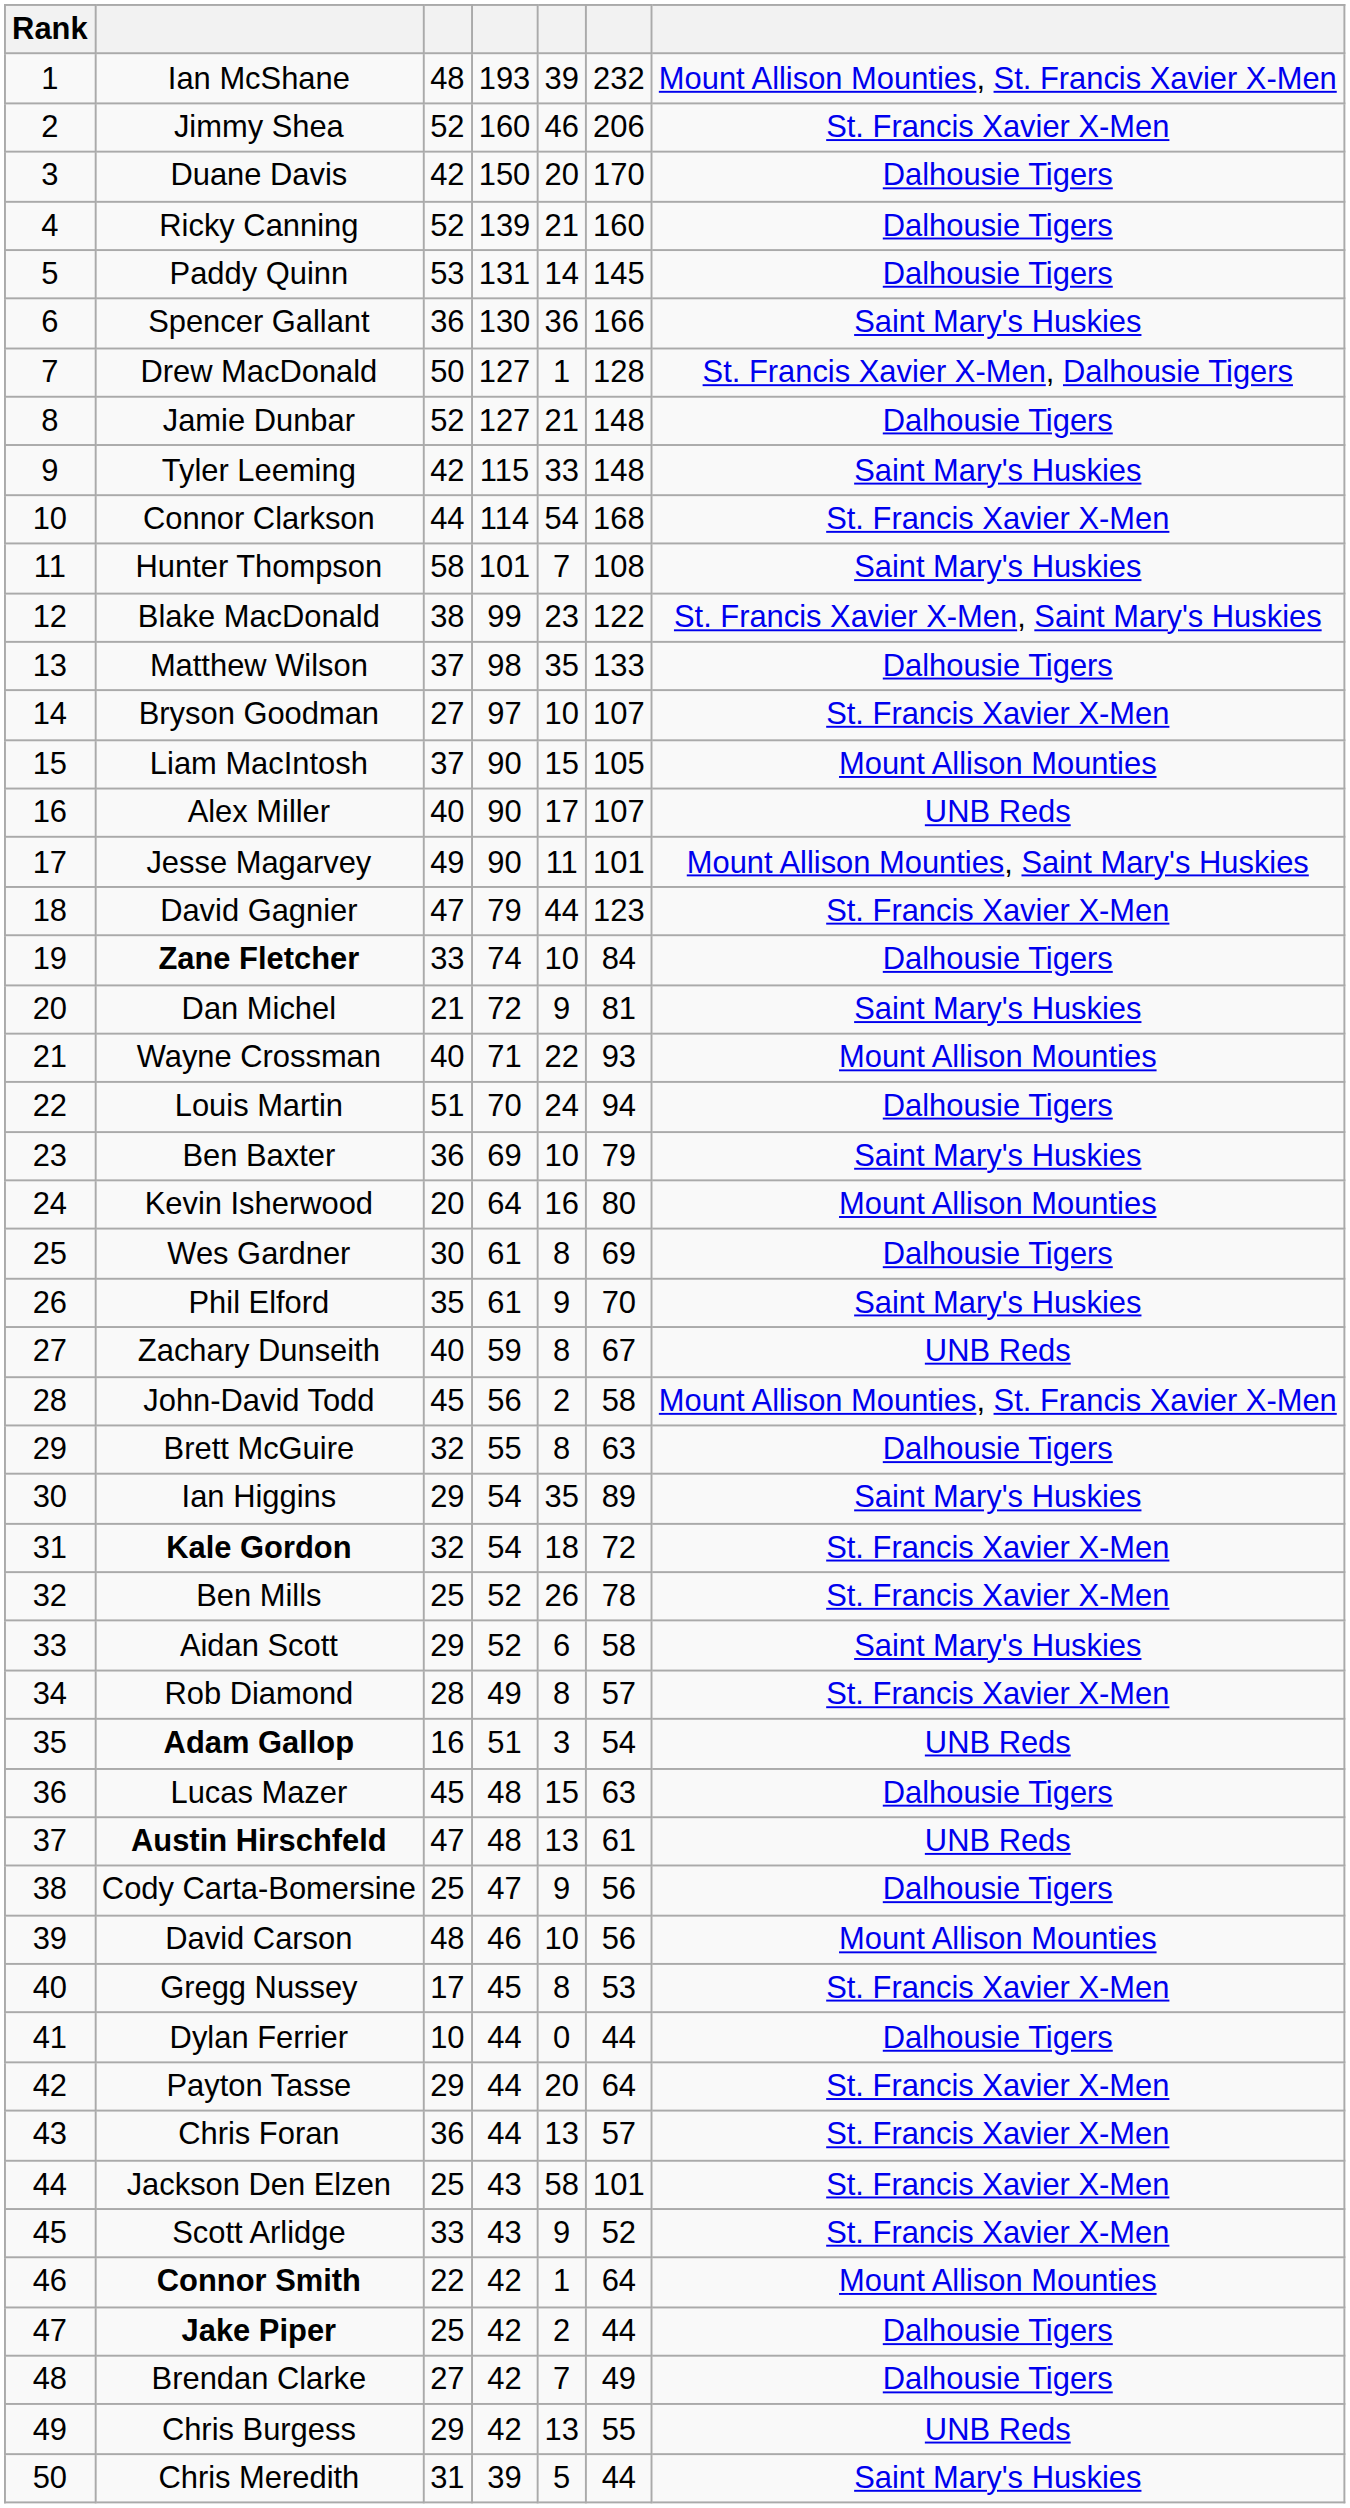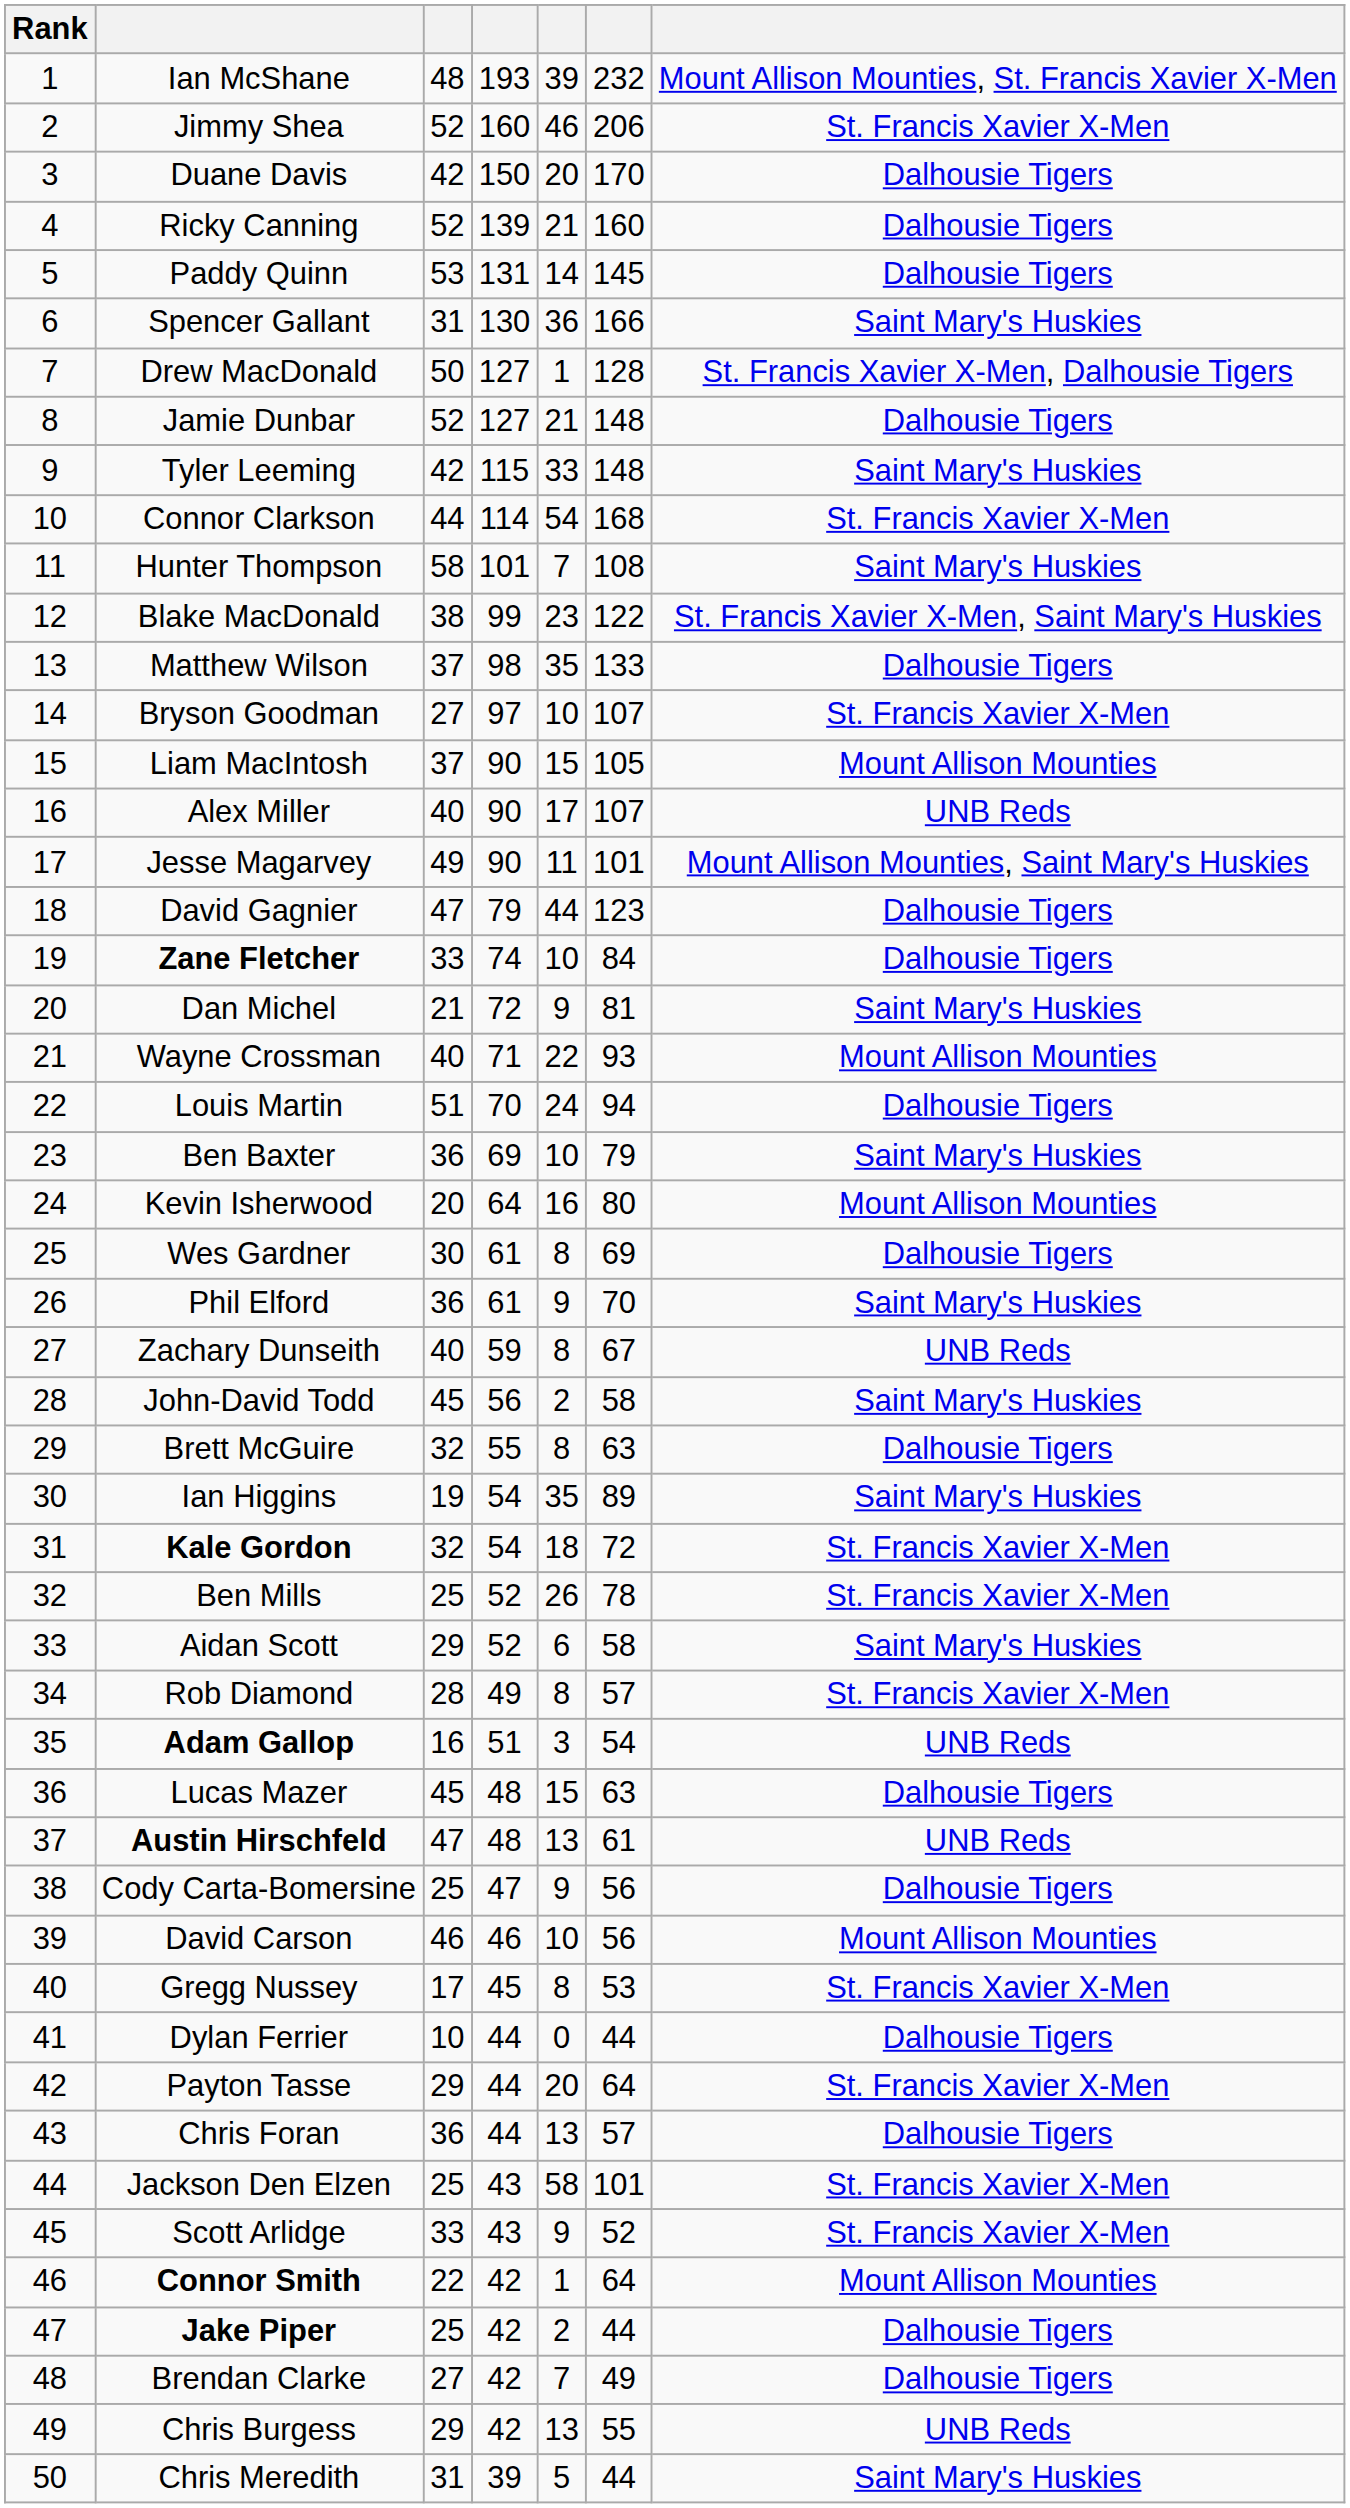 <table class="wikitable sortable" style="text-align:center">
 <tr>
 <th scope="col">Rank</th>
 <th class="unsortable"></th>
 <th scope="col"></th>
 <th scope="col"></th>
 <th scope="col"></th>
 <th scope="col"></th>
 <th class="unsortable"></th>
 </tr>
 <tr>
 <td>1</td>
 <td>Ian McShane</td>
 <td>48</td>
 <td>193</td>
 <td>39</td>
 <td>232</td>
 <td><a href='#'>Mount Allison Mounties</a>, <a href='#'>St. Francis Xavier X-Men</a></td>
 </tr>
 <tr>
 <td>2</td>
 <td>Jimmy Shea</td>
 <td>52</td>
 <td>160</td>
 <td>46</td>
 <td>206</td>
 <td><a href='#'>St. Francis Xavier X-Men</a></td>
 </tr>
 <tr>
 <td>3</td>
 <td>Duane Davis</td>
 <td>42</td>
 <td>150</td>
 <td>20</td>
 <td>170</td>
 <td><a href='#'>Dalhousie Tigers</a></td>
 </tr>
 <tr>
 <td>4</td>
 <td>Ricky Canning</td>
 <td>52</td>
 <td>139</td>
 <td>21</td>
 <td>160</td>
 <td><a href='#'>Dalhousie Tigers</a></td>
 </tr>
 <tr>
 <td>5</td>
 <td>Paddy Quinn</td>
 <td>53</td>
 <td>131</td>
 <td>14</td>
 <td>145</td>
 <td><a href='#'>Dalhousie Tigers</a></td>
 </tr>
 <tr>
 <td>6</td>
 <td>Spencer Gallant</td>
-<td>36</td>
+<td>31</td>
 <td>130</td>
 <td>36</td>
 <td>166</td>
 <td><a href='#'>Saint Mary's Huskies</a></td>
 </tr>
 <tr>
 <td>7</td>
 <td>Drew MacDonald</td>
 <td>50</td>
 <td>127</td>
 <td>1</td>
 <td>128</td>
 <td><a href='#'>St. Francis Xavier X-Men</a>, <a href='#'>Dalhousie Tigers</a></td>
 </tr>
 <tr>
 <td>8</td>
 <td>Jamie Dunbar</td>
 <td>52</td>
 <td>127</td>
 <td>21</td>
 <td>148</td>
 <td><a href='#'>Dalhousie Tigers</a></td>
 </tr>
 <tr>
 <td>9</td>
 <td>Tyler Leeming</td>
 <td>42</td>
 <td>115</td>
 <td>33</td>
 <td>148</td>
 <td><a href='#'>Saint Mary's Huskies</a></td>
 </tr>
 <tr>
 <td>10</td>
 <td>Connor Clarkson</td>
 <td>44</td>
 <td>114</td>
 <td>54</td>
 <td>168</td>
 <td><a href='#'>St. Francis Xavier X-Men</a></td>
 </tr>
 <tr>
 <td>11</td>
 <td>Hunter Thompson</td>
 <td>58</td>
 <td>101</td>
 <td>7</td>
 <td>108</td>
 <td><a href='#'>Saint Mary's Huskies</a></td>
 </tr>
 <tr>
 <td>12</td>
 <td>Blake MacDonald</td>
 <td>38</td>
 <td>99</td>
 <td>23</td>
 <td>122</td>
 <td><a href='#'>St. Francis Xavier X-Men</a>, <a href='#'>Saint Mary's Huskies</a></td>
 </tr>
 <tr>
 <td>13</td>
 <td>Matthew Wilson</td>
 <td>37</td>
 <td>98</td>
 <td>35</td>
 <td>133</td>
 <td><a href='#'>Dalhousie Tigers</a></td>
 </tr>
 <tr>
 <td>14</td>
 <td>Bryson Goodman</td>
 <td>27</td>
 <td>97</td>
 <td>10</td>
 <td>107</td>
 <td><a href='#'>St. Francis Xavier X-Men</a></td>
 </tr>
 <tr>
 <td>15</td>
 <td>Liam MacIntosh</td>
 <td>37</td>
 <td>90</td>
 <td>15</td>
 <td>105</td>
 <td><a href='#'>Mount Allison Mounties</a></td>
 </tr>
 <tr>
 <td>16</td>
 <td>Alex Miller</td>
 <td>40</td>
 <td>90</td>
 <td>17</td>
 <td>107</td>
 <td><a href='#'>UNB Reds</a></td>
 </tr>
 <tr>
 <td>17</td>
 <td>Jesse Magarvey</td>
 <td>49</td>
 <td>90</td>
 <td>11</td>
 <td>101</td>
 <td><a href='#'>Mount Allison Mounties</a>, <a href='#'>Saint Mary's Huskies</a></td>
 </tr>
 <tr>
 <td>18</td>
 <td>David Gagnier</td>
 <td>47</td>
 <td>79</td>
 <td>44</td>
 <td>123</td>
-<td><a href='#'>St. Francis Xavier X-Men</a></td>
+<td><a href='#'>Dalhousie Tigers</a></td>
 </tr>
 <tr>
 <td>19</td>
 <td><strong>Zane Fletcher</strong></td>
 <td>33</td>
 <td>74</td>
 <td>10</td>
 <td>84</td>
 <td><a href='#'>Dalhousie Tigers</a></td>
 </tr>
 <tr>
 <td>20</td>
 <td>Dan Michel</td>
 <td>21</td>
 <td>72</td>
 <td>9</td>
 <td>81</td>
 <td><a href='#'>Saint Mary's Huskies</a></td>
 </tr>
 <tr>
 <td>21</td>
 <td>Wayne Crossman</td>
 <td>40</td>
 <td>71</td>
 <td>22</td>
 <td>93</td>
 <td><a href='#'>Mount Allison Mounties</a></td>
 </tr>
 <tr>
 <td>22</td>
 <td>Louis Martin</td>
 <td>51</td>
 <td>70</td>
 <td>24</td>
 <td>94</td>
 <td><a href='#'>Dalhousie Tigers</a></td>
 </tr>
 <tr>
 <td>23</td>
 <td>Ben Baxter</td>
 <td>36</td>
 <td>69</td>
 <td>10</td>
 <td>79</td>
 <td><a href='#'>Saint Mary's Huskies</a></td>
 </tr>
 <tr>
 <td>24</td>
 <td>Kevin Isherwood</td>
 <td>20</td>
 <td>64</td>
 <td>16</td>
 <td>80</td>
 <td><a href='#'>Mount Allison Mounties</a></td>
 </tr>
 <tr>
 <td>25</td>
 <td>Wes Gardner</td>
 <td>30</td>
 <td>61</td>
 <td>8</td>
 <td>69</td>
 <td><a href='#'>Dalhousie Tigers</a></td>
 </tr>
 <tr>
 <td>26</td>
 <td>Phil Elford</td>
-<td>35</td>
+<td>36</td>
 <td>61</td>
 <td>9</td>
 <td>70</td>
 <td><a href='#'>Saint Mary's Huskies</a></td>
 </tr>
 <tr>
 <td>27</td>
 <td>Zachary Dunseith</td>
 <td>40</td>
 <td>59</td>
 <td>8</td>
 <td>67</td>
 <td><a href='#'>UNB Reds</a></td>
 </tr>
 <tr>
 <td>28</td>
 <td>John-David Todd</td>
 <td>45</td>
 <td>56</td>
 <td>2</td>
 <td>58</td>
-<td><a href='#'>Mount Allison Mounties</a>, <a href='#'>St. Francis Xavier X-Men</a></td>
+<td><a href='#'>Saint Mary's Huskies</a></td>
 </tr>
 <tr>
 <td>29</td>
 <td>Brett McGuire</td>
 <td>32</td>
 <td>55</td>
 <td>8</td>
 <td>63</td>
 <td><a href='#'>Dalhousie Tigers</a></td>
 </tr>
 <tr>
 <td>30</td>
 <td>Ian Higgins</td>
-<td>29</td>
+<td>19</td>
 <td>54</td>
 <td>35</td>
 <td>89</td>
 <td><a href='#'>Saint Mary's Huskies</a></td>
 </tr>
 <tr>
 <td>31</td>
 <td><strong>Kale Gordon</strong></td>
 <td>32</td>
 <td>54</td>
 <td>18</td>
 <td>72</td>
 <td><a href='#'>St. Francis Xavier X-Men</a></td>
 </tr>
 <tr>
 <td>32</td>
 <td>Ben Mills</td>
 <td>25</td>
 <td>52</td>
 <td>26</td>
 <td>78</td>
 <td><a href='#'>St. Francis Xavier X-Men</a></td>
 </tr>
 <tr>
 <td>33</td>
 <td>Aidan Scott</td>
 <td>29</td>
 <td>52</td>
 <td>6</td>
 <td>58</td>
 <td><a href='#'>Saint Mary's Huskies</a></td>
 </tr>
 <tr>
 <td>34</td>
 <td>Rob Diamond</td>
 <td>28</td>
 <td>49</td>
 <td>8</td>
 <td>57</td>
 <td><a href='#'>St. Francis Xavier X-Men</a></td>
 </tr>
 <tr>
 <td>35</td>
 <td><strong>Adam Gallop</strong></td>
 <td>16</td>
 <td>51</td>
 <td>3</td>
 <td>54</td>
 <td><a href='#'>UNB Reds</a></td>
 </tr>
 <tr>
 <td>36</td>
 <td>Lucas Mazer</td>
 <td>45</td>
 <td>48</td>
 <td>15</td>
 <td>63</td>
 <td><a href='#'>Dalhousie Tigers</a></td>
 </tr>
 <tr>
 <td>37</td>
 <td><strong>Austin Hirschfeld</strong></td>
 <td>47</td>
 <td>48</td>
 <td>13</td>
 <td>61</td>
 <td><a href='#'>UNB Reds</a></td>
 </tr>
 <tr>
 <td>38</td>
 <td>Cody Carta-Bomersine</td>
 <td>25</td>
 <td>47</td>
 <td>9</td>
 <td>56</td>
 <td><a href='#'>Dalhousie Tigers</a></td>
 </tr>
 <tr>
 <td>39</td>
 <td>David Carson</td>
-<td>48</td>
+<td>46</td>
 <td>46</td>
 <td>10</td>
 <td>56</td>
 <td><a href='#'>Mount Allison Mounties</a></td>
 </tr>
 <tr>
 <td>40</td>
 <td>Gregg Nussey</td>
 <td>17</td>
 <td>45</td>
 <td>8</td>
 <td>53</td>
 <td><a href='#'>St. Francis Xavier X-Men</a></td>
 </tr>
 <tr>
 <td>41</td>
 <td>Dylan Ferrier</td>
 <td>10</td>
 <td>44</td>
 <td>0</td>
 <td>44</td>
 <td><a href='#'>Dalhousie Tigers</a></td>
 </tr>
 <tr>
 <td>42</td>
 <td>Payton Tasse</td>
 <td>29</td>
 <td>44</td>
 <td>20</td>
 <td>64</td>
 <td><a href='#'>St. Francis Xavier X-Men</a></td>
 </tr>
 <tr>
 <td>43</td>
 <td>Chris Foran</td>
 <td>36</td>
 <td>44</td>
 <td>13</td>
 <td>57</td>
-<td><a href='#'>St. Francis Xavier X-Men</a></td>
+<td><a href='#'>Dalhousie Tigers</a></td>
 </tr>
 <tr>
 <td>44</td>
 <td>Jackson Den Elzen</td>
 <td>25</td>
 <td>43</td>
 <td>58</td>
 <td>101</td>
 <td><a href='#'>St. Francis Xavier X-Men</a></td>
 </tr>
 <tr>
 <td>45</td>
 <td>Scott Arlidge</td>
 <td>33</td>
 <td>43</td>
 <td>9</td>
 <td>52</td>
 <td><a href='#'>St. Francis Xavier X-Men</a></td>
 </tr>
 <tr>
 <td>46</td>
 <td><strong>Connor Smith</strong></td>
 <td>22</td>
 <td>42</td>
 <td>1</td>
 <td>64</td>
 <td><a href='#'>Mount Allison Mounties</a></td>
 </tr>
 <tr>
 <td>47</td>
 <td><strong>Jake Piper</strong></td>
 <td>25</td>
 <td>42</td>
 <td>2</td>
 <td>44</td>
 <td><a href='#'>Dalhousie Tigers</a></td>
 </tr>
 <tr>
 <td>48</td>
 <td>Brendan Clarke</td>
 <td>27</td>
 <td>42</td>
 <td>7</td>
 <td>49</td>
 <td><a href='#'>Dalhousie Tigers</a></td>
 </tr>
 <tr>
 <td>49</td>
 <td>Chris Burgess</td>
 <td>29</td>
 <td>42</td>
 <td>13</td>
 <td>55</td>
 <td><a href='#'>UNB Reds</a></td>
 </tr>
 <tr>
 <td>50</td>
 <td>Chris Meredith</td>
 <td>31</td>
 <td>39</td>
 <td>5</td>
 <td>44</td>
 <td><a href='#'>Saint Mary's Huskies</a></td>
 </tr>
 </table>
